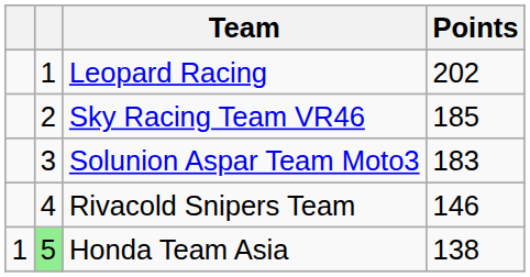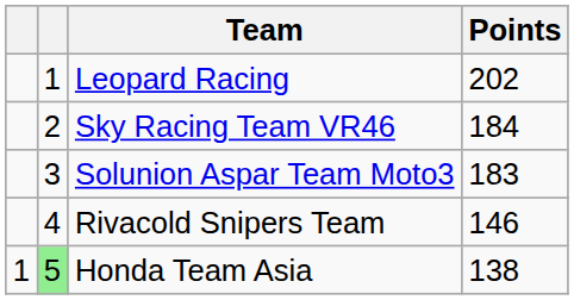 <table class="wikitable" style="font-size: 95%;">
 <tr>
 <th></th>
 <th></th>
 <th>Team</th>
 <th>Points</th>
 </tr>
 <tr>
 <td></td>
 <td align=center>1</td>
 <td> <a href='#'>Leopard Racing</a></td>
 <td align=left>202</td>
 </tr>
 <tr>
 <td></td>
 <td align=center>2</td>
 <td> <a href='#'>Sky Racing Team VR46</a></td>
-<td align=left>185</td>
+<td align=left>184</td>
 </tr>
 <tr>
 <td></td>
 <td align=center>3</td>
 <td> <a href='#'>Solunion Aspar Team Moto3</a></td>
 <td align=left>183</td>
 </tr>
 <tr>
 <td></td>
 <td align=center>4</td>
 <td> Rivacold Snipers Team</td>
 <td align=left>146</td>
 </tr>
 <tr>
 <td> 1</td>
 <td align=center style="background: lightgreen;">5</td>
 <td> Honda Team Asia</td>
 <td align=left>138</td>
 </tr>
 </table>
